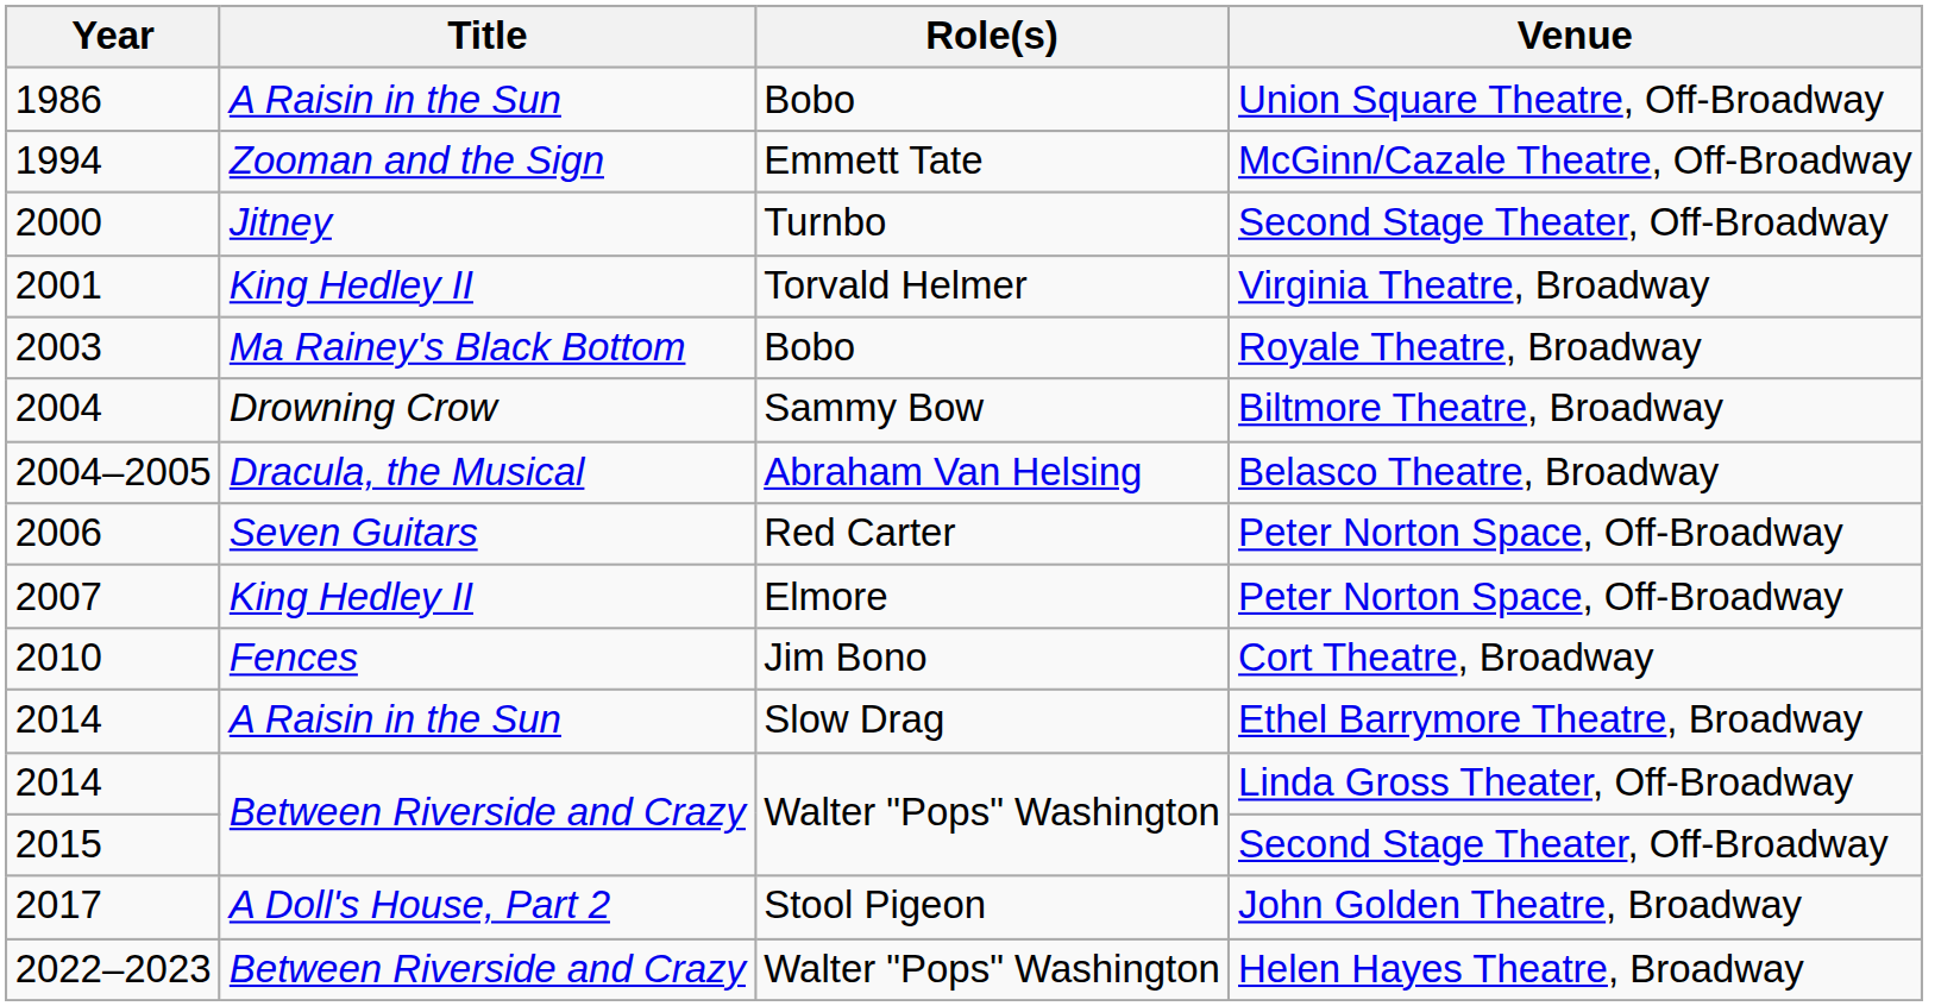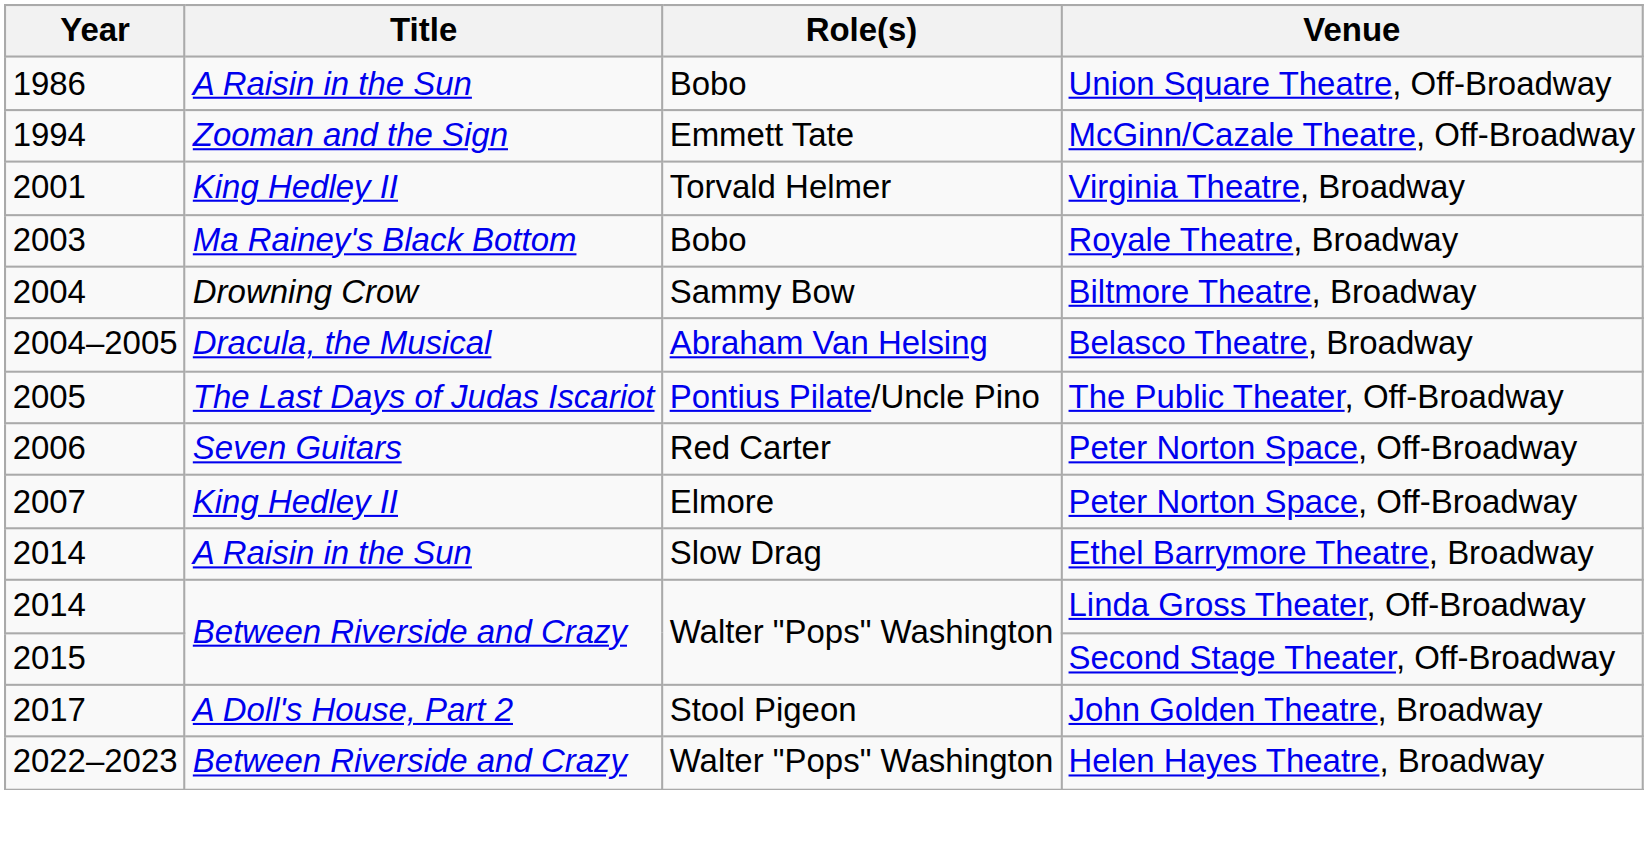 <table class="wikitable sortable">
 <tr>
 <th>Year</th>
 <th>Title</th>
 <th>Role(s)</th>
 <th class="unsortable">Venue</th>
 </tr>
 <tr>
 <td>1986</td>
 <td><em><a href='#'>A Raisin in the Sun</a></em></td>
 <td>Bobo</td>
 <td><a href='#'>Union Square Theatre</a>, Off-Broadway</td>
 </tr>
 <tr>
 <td>1994</td>
 <td><em><a href='#'>Zooman and the Sign</a></em></td>
 <td>Emmett Tate</td>
 <td><a href='#'>McGinn/Cazale Theatre</a>, Off-Broadway</td>
-</tr>
-<tr>
-<td>2000</td>
-<td><em><a href='#'>Jitney</a></em></td>
-<td>Turnbo</td>
-<td><a href='#'>Second Stage Theater</a>, Off-Broadway</td>
 </tr>
 <tr>
 <td>2001</td>
 <td><em><a href='#'>King Hedley II</a></em></td>
 <td>Torvald Helmer</td>
 <td><a href='#'>Virginia Theatre</a>, Broadway</td>
 </tr>
 <tr>
 <td>2003</td>
 <td><em><a href='#'>Ma Rainey's Black Bottom</a></em></td>
 <td>Bobo</td>
 <td><a href='#'>Royale Theatre</a>, Broadway</td>
 </tr>
 <tr>
 <td>2004</td>
 <td><em>Drowning Crow</em></td>
 <td>Sammy Bow</td>
 <td><a href='#'>Biltmore Theatre</a>, Broadway</td>
 </tr>
 <tr>
 <td>2004–2005</td>
 <td><em><a href='#'>Dracula, the Musical</a></em></td>
 <td><a href='#'>Abraham Van Helsing</a></td>
 <td><a href='#'>Belasco Theatre</a>, Broadway</td>
 </tr>
 <tr>
+<td>2005</td>
+<td><em><a href='#'>The Last Days of Judas Iscariot</a></em></td>
+<td><a href='#'>Pontius Pilate</a>/Uncle Pino</td>
+<td><a href='#'>The Public Theater</a>, Off-Broadway</td>
+</tr>
+<tr>
 <td>2006</td>
 <td><em><a href='#'>Seven Guitars</a></em></td>
 <td>Red Carter</td>
 <td><a href='#'>Peter Norton Space</a>, Off-Broadway</td>
 </tr>
 <tr>
 <td>2007</td>
 <td><em><a href='#'>King Hedley II</a></em></td>
 <td>Elmore</td>
 <td><a href='#'>Peter Norton Space</a>, Off-Broadway</td>
-</tr>
-<tr>
-<td>2010</td>
-<td><em><a href='#'>Fences</a></em></td>
-<td>Jim Bono</td>
-<td><a href='#'>Cort Theatre</a>, Broadway</td>
 </tr>
 <tr>
 <td>2014</td>
 <td><em><a href='#'>A Raisin in the Sun</a></em></td>
 <td>Slow Drag</td>
 <td><a href='#'>Ethel Barrymore Theatre</a>, Broadway</td>
 </tr>
 <tr>
 <td>2014</td>
 <td rowspan=2><em><a href='#'>Between Riverside and Crazy</a></em></td>
 <td rowspan=2>Walter "Pops" Washington</td>
 <td><a href='#'>Linda Gross Theater</a>, Off-Broadway</td>
 </tr>
 <tr>
 <td>2015</td>
 <td><a href='#'>Second Stage Theater</a>, Off-Broadway</td>
 </tr>
 <tr>
 <td>2017</td>
 <td><em><a href='#'>A Doll's House, Part 2</a></em></td>
 <td>Stool Pigeon</td>
 <td><a href='#'>John Golden Theatre</a>, Broadway</td>
 </tr>
 <tr>
 <td>2022–2023</td>
 <td><em><a href='#'>Between Riverside and Crazy</a></em></td>
 <td>Walter "Pops" Washington</td>
 <td><a href='#'>Helen Hayes Theatre</a>, Broadway</td>
 </tr>
 <tr>
 </tr>
 </table>
